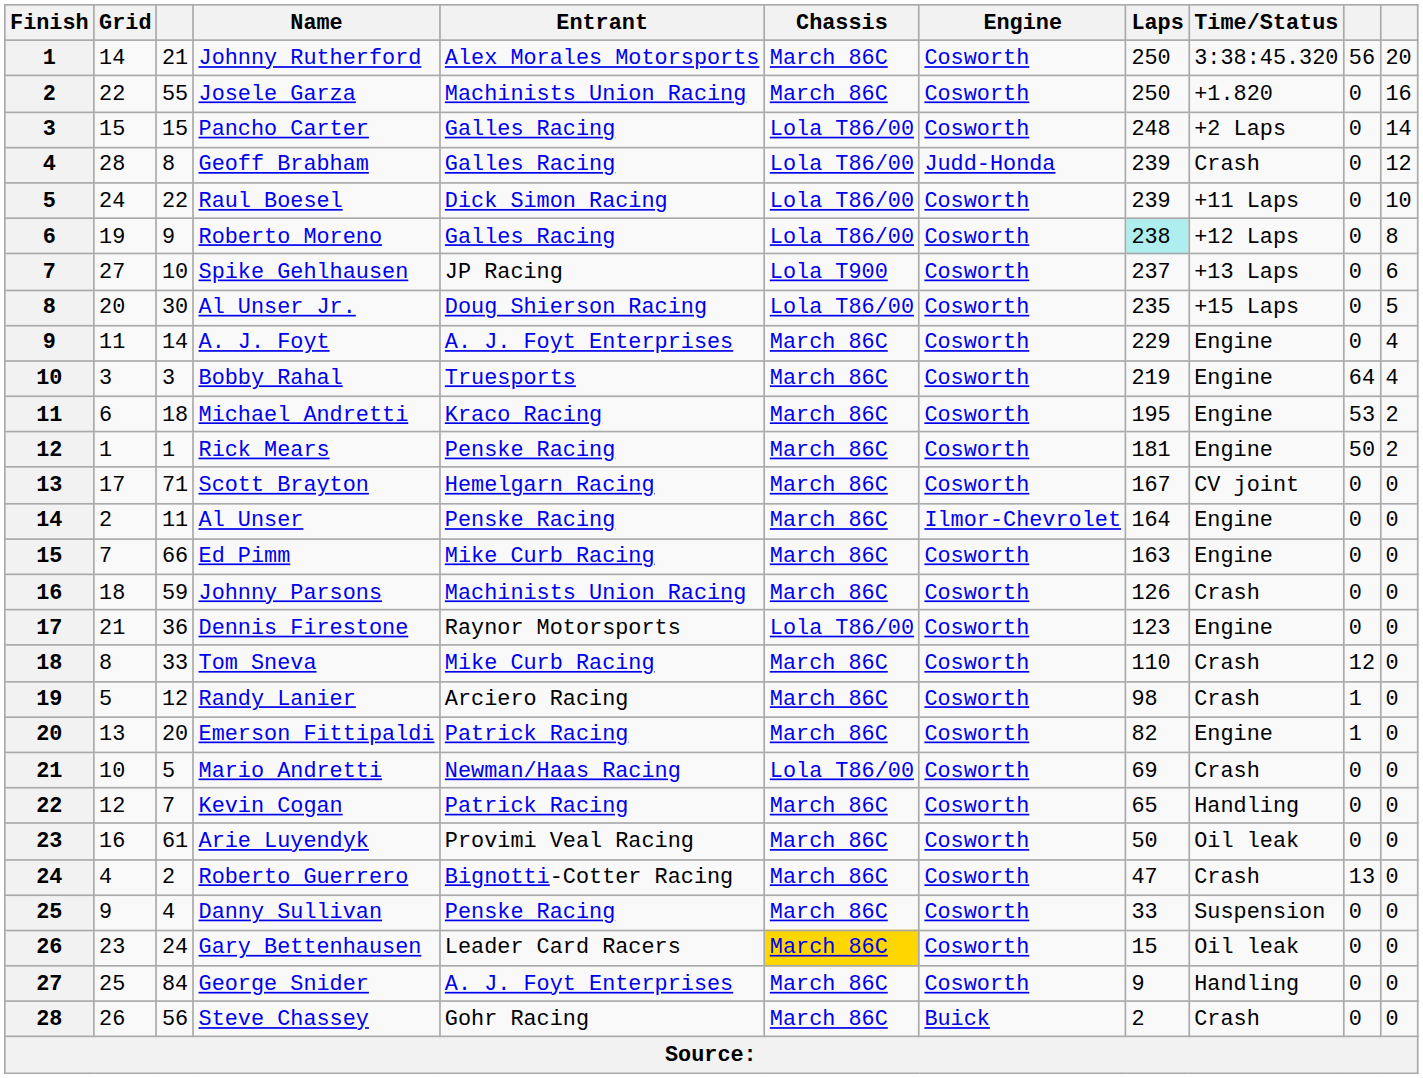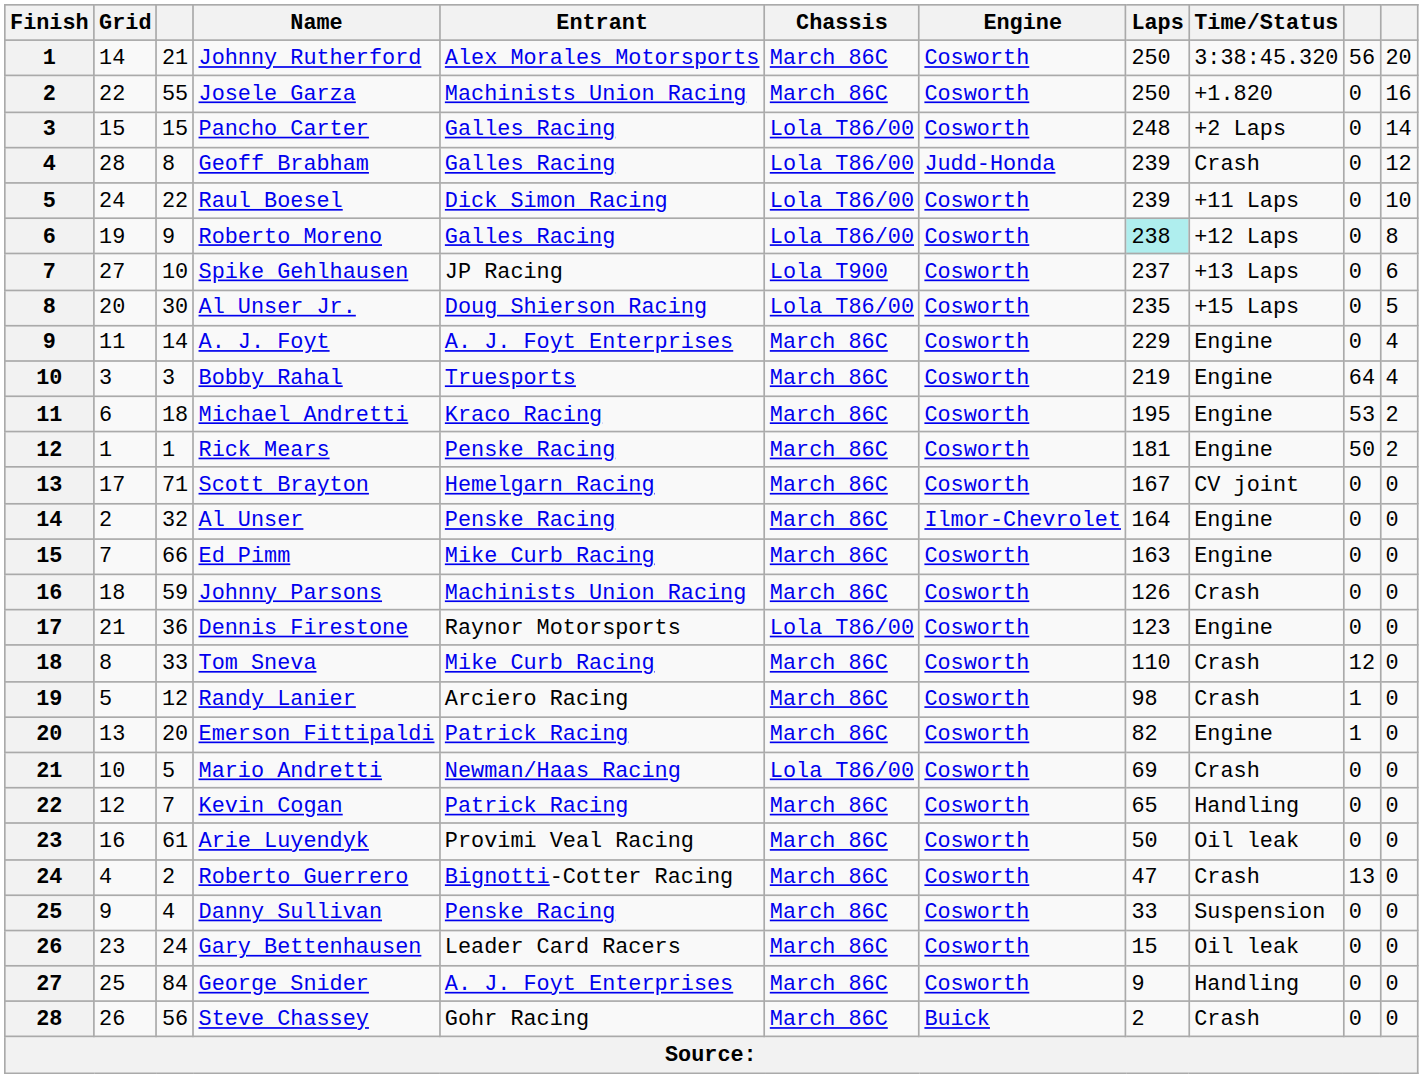 <table class="wikitable">
 <tr>
 <th>Finish</th>
 <th>Grid</th>
 <th></th>
 <th>Name</th>
 <th>Entrant</th>
 <th>Chassis</th>
 <th>Engine</th>
 <th>Laps</th>
 <th>Time/Status</th>
 <th></th>
 <th></th>
 </tr>
 <tr>
 <th>1</th>
 <td>14</td>
 <td>21</td>
 <td> <a href='#'>Johnny Rutherford</a></td>
 <td><a href='#'>Alex Morales Motorsports</a></td>
 <td><a href='#'>March 86C</a></td>
 <td><a href='#'>Cosworth</a></td>
 <td>250</td>
 <td>3:38:45.320</td>
 <td>56</td>
 <td>20</td>
 </tr>
 <tr>
 <th>2</th>
 <td>22</td>
 <td>55</td>
 <td> <a href='#'>Josele Garza</a></td>
 <td><a href='#'>Machinists Union Racing</a></td>
 <td><a href='#'>March 86C</a></td>
 <td><a href='#'>Cosworth</a></td>
 <td>250</td>
 <td>+1.820</td>
 <td>0</td>
 <td>16</td>
 </tr>
 <tr>
 <th>3</th>
 <td>15</td>
 <td>15</td>
 <td> <a href='#'>Pancho Carter</a></td>
 <td><a href='#'>Galles Racing</a></td>
 <td><a href='#'>Lola T86/00</a></td>
 <td><a href='#'>Cosworth</a></td>
 <td>248</td>
 <td>+2 Laps</td>
 <td>0</td>
 <td>14</td>
 </tr>
 <tr>
 <th>4</th>
 <td>28</td>
 <td>8</td>
 <td> <a href='#'>Geoff Brabham</a></td>
 <td><a href='#'>Galles Racing</a></td>
 <td><a href='#'>Lola T86/00</a></td>
 <td><a href='#'>Judd-Honda</a></td>
 <td>239</td>
 <td>Crash</td>
 <td>0</td>
 <td>12</td>
 </tr>
 <tr>
 <th>5</th>
 <td>24</td>
 <td>22</td>
 <td> <a href='#'>Raul Boesel</a></td>
 <td><a href='#'>Dick Simon Racing</a></td>
 <td><a href='#'>Lola T86/00</a></td>
 <td><a href='#'>Cosworth</a></td>
 <td>239</td>
 <td>+11 Laps</td>
 <td>0</td>
 <td>10</td>
 </tr>
 <tr>
 <th>6</th>
 <td>19</td>
 <td>9</td>
 <td> <a href='#'>Roberto Moreno</a></td>
 <td><a href='#'>Galles Racing</a></td>
 <td><a href='#'>Lola T86/00</a></td>
 <td><a href='#'>Cosworth</a></td>
 <td style="background: paleturquoise;">238</td>
 <td>+12 Laps</td>
 <td>0</td>
 <td>8</td>
 </tr>
 <tr>
 <th>7</th>
 <td>27</td>
 <td>10</td>
 <td> <a href='#'>Spike Gehlhausen</a></td>
 <td>JP Racing</td>
 <td><a href='#'>Lola T900</a></td>
 <td><a href='#'>Cosworth</a></td>
 <td>237</td>
 <td>+13 Laps</td>
 <td>0</td>
 <td>6</td>
 </tr>
 <tr>
 <th>8</th>
 <td>20</td>
 <td>30</td>
 <td> <a href='#'>Al Unser Jr.</a></td>
 <td><a href='#'>Doug Shierson Racing</a></td>
 <td><a href='#'>Lola T86/00</a></td>
 <td><a href='#'>Cosworth</a></td>
 <td>235</td>
 <td>+15 Laps</td>
 <td>0</td>
 <td>5</td>
 </tr>
 <tr>
 <th>9</th>
 <td>11</td>
 <td>14</td>
 <td> <a href='#'>A. J. Foyt</a></td>
 <td><a href='#'>A. J. Foyt Enterprises</a></td>
 <td><a href='#'>March 86C</a></td>
 <td><a href='#'>Cosworth</a></td>
 <td>229</td>
 <td>Engine</td>
 <td>0</td>
 <td>4</td>
 </tr>
 <tr>
 <th>10</th>
 <td>3</td>
 <td>3</td>
 <td> <a href='#'>Bobby Rahal</a></td>
 <td><a href='#'>Truesports</a></td>
 <td><a href='#'>March 86C</a></td>
 <td><a href='#'>Cosworth</a></td>
 <td>219</td>
 <td>Engine</td>
 <td>64</td>
 <td>4</td>
 </tr>
 <tr>
 <th>11</th>
 <td>6</td>
 <td>18</td>
 <td> <a href='#'>Michael Andretti</a></td>
 <td><a href='#'>Kraco Racing</a></td>
 <td><a href='#'>March 86C</a></td>
 <td><a href='#'>Cosworth</a></td>
 <td>195</td>
 <td>Engine</td>
 <td>53</td>
 <td>2</td>
 </tr>
 <tr>
 <th>12</th>
 <td>1</td>
 <td>1</td>
 <td> <a href='#'>Rick Mears</a></td>
 <td><a href='#'>Penske Racing</a></td>
 <td><a href='#'>March 86C</a></td>
 <td><a href='#'>Cosworth</a></td>
 <td>181</td>
 <td>Engine</td>
 <td>50</td>
 <td>2</td>
 </tr>
 <tr>
 <th>13</th>
 <td>17</td>
 <td>71</td>
 <td> <a href='#'>Scott Brayton</a></td>
 <td><a href='#'>Hemelgarn Racing</a></td>
 <td><a href='#'>March 86C</a></td>
 <td><a href='#'>Cosworth</a></td>
 <td>167</td>
 <td>CV joint</td>
 <td>0</td>
 <td>0</td>
 </tr>
 <tr>
 <th>14</th>
 <td>2</td>
-<td>11</td>
+<td>32</td>
 <td> <a href='#'>Al Unser</a></td>
 <td><a href='#'>Penske Racing</a></td>
 <td><a href='#'>March 86C</a></td>
 <td><a href='#'>Ilmor-Chevrolet</a></td>
 <td>164</td>
 <td>Engine</td>
 <td>0</td>
 <td>0</td>
 </tr>
 <tr>
 <th>15</th>
 <td>7</td>
 <td>66</td>
 <td> <a href='#'>Ed Pimm</a></td>
 <td><a href='#'>Mike Curb Racing</a></td>
 <td><a href='#'>March 86C</a></td>
 <td><a href='#'>Cosworth</a></td>
 <td>163</td>
 <td>Engine</td>
 <td>0</td>
 <td>0</td>
 </tr>
 <tr>
 <th>16</th>
 <td>18</td>
 <td>59</td>
 <td> <a href='#'>Johnny Parsons</a></td>
 <td><a href='#'>Machinists Union Racing</a></td>
 <td><a href='#'>March 86C</a></td>
 <td><a href='#'>Cosworth</a></td>
 <td>126</td>
 <td>Crash</td>
 <td>0</td>
 <td>0</td>
 </tr>
 <tr>
 <th>17</th>
 <td>21</td>
 <td>36</td>
 <td> <a href='#'>Dennis Firestone</a></td>
 <td>Raynor Motorsports</td>
 <td><a href='#'>Lola T86/00</a></td>
 <td><a href='#'>Cosworth</a></td>
 <td>123</td>
 <td>Engine</td>
 <td>0</td>
 <td>0</td>
 </tr>
 <tr>
 <th>18</th>
 <td>8</td>
 <td>33</td>
 <td> <a href='#'>Tom Sneva</a></td>
 <td><a href='#'>Mike Curb Racing</a></td>
 <td><a href='#'>March 86C</a></td>
 <td><a href='#'>Cosworth</a></td>
 <td>110</td>
 <td>Crash</td>
 <td>12</td>
 <td>0</td>
 </tr>
 <tr>
 <th>19</th>
 <td>5</td>
 <td>12</td>
 <td> <a href='#'>Randy Lanier</a></td>
 <td>Arciero Racing</td>
 <td><a href='#'>March 86C</a></td>
 <td><a href='#'>Cosworth</a></td>
 <td>98</td>
 <td>Crash</td>
 <td>1</td>
 <td>0</td>
 </tr>
 <tr>
 <th>20</th>
 <td>13</td>
 <td>20</td>
 <td> <a href='#'>Emerson Fittipaldi</a></td>
 <td><a href='#'>Patrick Racing</a></td>
 <td><a href='#'>March 86C</a></td>
 <td><a href='#'>Cosworth</a></td>
 <td>82</td>
 <td>Engine</td>
 <td>1</td>
 <td>0</td>
 </tr>
 <tr>
 <th>21</th>
 <td>10</td>
 <td>5</td>
 <td> <a href='#'>Mario Andretti</a></td>
 <td><a href='#'>Newman/Haas Racing</a></td>
 <td><a href='#'>Lola T86/00</a></td>
 <td><a href='#'>Cosworth</a></td>
 <td>69</td>
 <td>Crash</td>
 <td>0</td>
 <td>0</td>
 </tr>
 <tr>
 <th>22</th>
 <td>12</td>
 <td>7</td>
 <td> <a href='#'>Kevin Cogan</a></td>
 <td><a href='#'>Patrick Racing</a></td>
 <td><a href='#'>March 86C</a></td>
 <td><a href='#'>Cosworth</a></td>
 <td>65</td>
 <td>Handling</td>
 <td>0</td>
 <td>0</td>
 </tr>
 <tr>
 <th>23</th>
 <td>16</td>
 <td>61</td>
 <td> <a href='#'>Arie Luyendyk</a></td>
 <td>Provimi Veal Racing</td>
 <td><a href='#'>March 86C</a></td>
 <td><a href='#'>Cosworth</a></td>
 <td>50</td>
 <td>Oil leak</td>
 <td>0</td>
 <td>0</td>
 </tr>
 <tr>
 <th>24</th>
 <td>4</td>
 <td>2</td>
 <td> <a href='#'>Roberto Guerrero</a></td>
 <td><a href='#'>Bignotti</a>-Cotter Racing</td>
 <td><a href='#'>March 86C</a></td>
 <td><a href='#'>Cosworth</a></td>
 <td>47</td>
 <td>Crash</td>
 <td>13</td>
 <td>0</td>
 </tr>
 <tr>
 <th>25</th>
 <td>9</td>
 <td>4</td>
 <td> <a href='#'>Danny Sullivan</a></td>
 <td><a href='#'>Penske Racing</a></td>
 <td><a href='#'>March 86C</a></td>
 <td><a href='#'>Cosworth</a></td>
 <td>33</td>
 <td>Suspension</td>
 <td>0</td>
 <td>0</td>
 </tr>
 <tr>
 <th>26</th>
 <td>23</td>
 <td>24</td>
 <td> <a href='#'>Gary Bettenhausen</a></td>
 <td>Leader Card Racers</td>
-<td style="background: gold;"><a href='#'>March 86C</a></td>
+<td><a href='#'>March 86C</a></td>
 <td><a href='#'>Cosworth</a></td>
 <td>15</td>
 <td>Oil leak</td>
 <td>0</td>
 <td>0</td>
 </tr>
 <tr>
 <th>27</th>
 <td>25</td>
 <td>84</td>
 <td> <a href='#'>George Snider</a></td>
 <td><a href='#'>A. J. Foyt Enterprises</a></td>
 <td><a href='#'>March 86C</a></td>
 <td><a href='#'>Cosworth</a></td>
 <td>9</td>
 <td>Handling</td>
 <td>0</td>
 <td>0</td>
 </tr>
 <tr>
 <th>28</th>
 <td>26</td>
 <td>56</td>
 <td> <a href='#'>Steve Chassey</a></td>
 <td>Gohr Racing</td>
 <td><a href='#'>March 86C</a></td>
 <td><a href='#'>Buick</a></td>
 <td>2</td>
 <td>Crash</td>
 <td>0</td>
 <td>0</td>
 </tr>
 <tr>
 <th colspan=11>Source:</th>
 </tr>
 </table>
